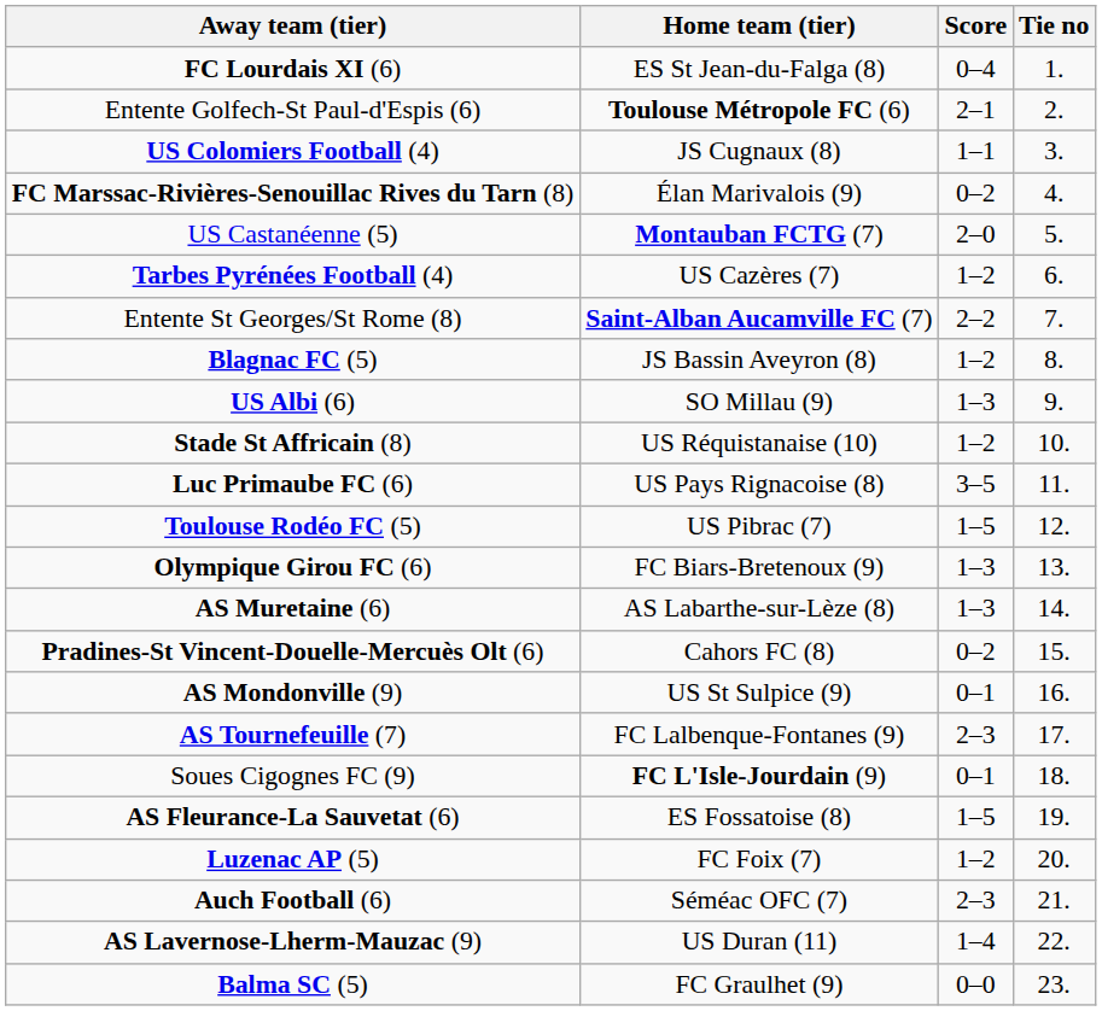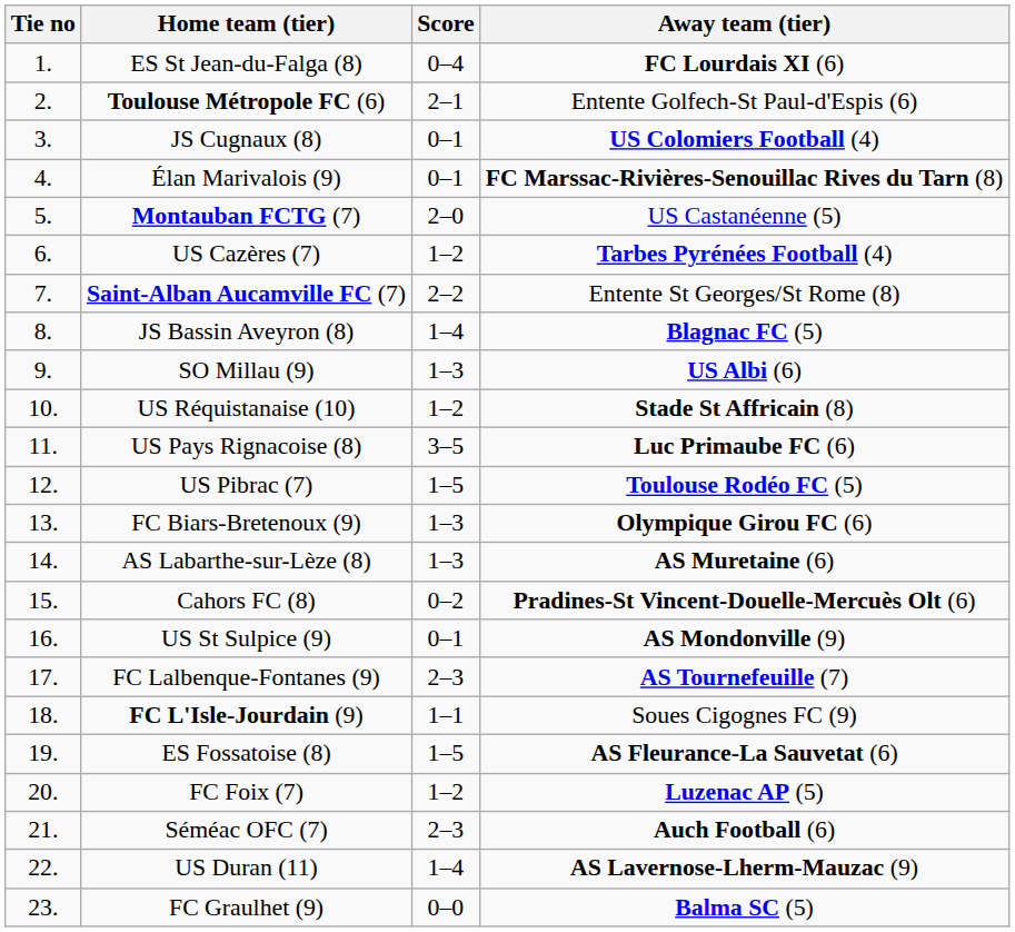 <table class="wikitable" style="text-align: center">
 <tr>
-<th>Away team (tier)</th>
+<th>Tie no</th>
 <th>Home team (tier)</th>
 <th>Score</th>
-<th>Tie no</th>
+<th>Away team (tier)</th>
 </tr>
 <tr>
-<td><strong>FC Lourdais XI</strong> (6)</td>
+<td>1.</td>
 <td>ES St Jean-du-Falga (8)</td>
 <td>0–4</td>
-<td>1.</td>
+<td><strong>FC Lourdais XI</strong> (6)</td>
 </tr>
 <tr>
-<td>Entente Golfech-St Paul-d'Espis (6)</td>
+<td>2.</td>
 <td><strong>Toulouse Métropole FC</strong> (6)</td>
 <td>2–1</td>
-<td>2.</td>
+<td>Entente Golfech-St Paul-d'Espis (6)</td>
 </tr>
 <tr>
+<td>3.</td>
+<td>JS Cugnaux (8)</td>
+<td>0–1</td>
 <td><strong><a href='#'>US Colomiers Football</a></strong> (4)</td>
-<td>JS Cugnaux (8)</td>
-<td>1–1 </td>
-<td>3.</td>
 </tr>
 <tr>
+<td>4.</td>
+<td>Élan Marivalois (9)</td>
+<td>0–1 </td>
 <td><strong>FC Marssac-Rivières-Senouillac Rives du Tarn</strong> (8)</td>
-<td>Élan Marivalois (9)</td>
-<td>0–2</td>
-<td>4.</td>
 </tr>
 <tr>
-<td><a href='#'>US Castanéenne</a> (5)</td>
+<td>5.</td>
 <td><strong><a href='#'>Montauban FCTG</a></strong> (7)</td>
 <td>2–0</td>
-<td>5.</td>
+<td><a href='#'>US Castanéenne</a> (5)</td>
 </tr>
 <tr>
-<td><strong><a href='#'>Tarbes Pyrénées Football</a></strong> (4)</td>
+<td>6.</td>
 <td>US Cazères (7)</td>
 <td>1–2</td>
-<td>6.</td>
+<td><strong><a href='#'>Tarbes Pyrénées Football</a></strong> (4)</td>
 </tr>
 <tr>
-<td>Entente St Georges/St Rome (8)</td>
+<td>7.</td>
 <td><strong><a href='#'>Saint-Alban Aucamville FC</a></strong> (7)</td>
 <td>2–2 </td>
-<td>7.</td>
+<td>Entente St Georges/St Rome (8)</td>
 </tr>
 <tr>
+<td>8.</td>
+<td>JS Bassin Aveyron (8)</td>
+<td>1–4</td>
 <td><strong><a href='#'>Blagnac FC</a></strong> (5)</td>
-<td>JS Bassin Aveyron (8)</td>
-<td>1–2</td>
-<td>8.</td>
 </tr>
 <tr>
-<td><strong><a href='#'>US Albi</a></strong> (6)</td>
+<td>9.</td>
 <td>SO Millau (9)</td>
 <td>1–3</td>
-<td>9.</td>
+<td><strong><a href='#'>US Albi</a></strong> (6)</td>
 </tr>
 <tr>
-<td><strong>Stade St Affricain</strong> (8)</td>
+<td>10.</td>
 <td>US Réquistanaise (10)</td>
 <td>1–2</td>
-<td>10.</td>
+<td><strong>Stade St Affricain</strong> (8)</td>
 </tr>
 <tr>
-<td><strong>Luc Primaube FC</strong> (6)</td>
+<td>11.</td>
 <td>US Pays Rignacoise (8)</td>
 <td>3–5 </td>
-<td>11.</td>
+<td><strong>Luc Primaube FC</strong> (6)</td>
 </tr>
 <tr>
-<td><strong><a href='#'>Toulouse Rodéo FC</a></strong> (5)</td>
+<td>12.</td>
 <td>US Pibrac (7)</td>
 <td>1–5 </td>
-<td>12.</td>
+<td><strong><a href='#'>Toulouse Rodéo FC</a></strong> (5)</td>
 </tr>
 <tr>
-<td><strong>Olympique Girou FC</strong> (6)</td>
+<td>13.</td>
 <td>FC Biars-Bretenoux (9)</td>
 <td>1–3</td>
-<td>13.</td>
+<td><strong>Olympique Girou FC</strong> (6)</td>
 </tr>
 <tr>
-<td><strong>AS Muretaine</strong> (6)</td>
+<td>14.</td>
 <td>AS Labarthe-sur-Lèze (8)</td>
 <td>1–3</td>
-<td>14.</td>
+<td><strong>AS Muretaine</strong> (6)</td>
 </tr>
 <tr>
-<td><strong>Pradines-St Vincent-Douelle-Mercuès Olt</strong> (6)</td>
+<td>15.</td>
 <td>Cahors FC (8)</td>
 <td>0–2</td>
-<td>15.</td>
+<td><strong>Pradines-St Vincent-Douelle-Mercuès Olt</strong> (6)</td>
 </tr>
 <tr>
-<td><strong>AS Mondonville</strong> (9)</td>
+<td>16.</td>
 <td>US St Sulpice (9)</td>
 <td>0–1</td>
-<td>16.</td>
+<td><strong>AS Mondonville</strong> (9)</td>
 </tr>
 <tr>
-<td><strong><a href='#'>AS Tournefeuille</a></strong> (7)</td>
+<td>17.</td>
 <td>FC Lalbenque-Fontanes (9)</td>
 <td>2–3</td>
-<td>17.</td>
+<td><strong><a href='#'>AS Tournefeuille</a></strong> (7)</td>
 </tr>
 <tr>
+<td>18.</td>
+<td><strong>FC L'Isle-Jourdain</strong> (9)</td>
+<td>1–1 </td>
 <td>Soues Cigognes FC (9)</td>
-<td><strong>FC L'Isle-Jourdain</strong> (9)</td>
-<td>0–1</td>
-<td>18.</td>
 </tr>
 <tr>
-<td><strong>AS Fleurance-La Sauvetat</strong> (6)</td>
+<td>19.</td>
 <td>ES Fossatoise (8)</td>
 <td>1–5 </td>
-<td>19.</td>
+<td><strong>AS Fleurance-La Sauvetat</strong> (6)</td>
 </tr>
 <tr>
-<td><strong><a href='#'>Luzenac AP</a></strong> (5)</td>
+<td>20.</td>
 <td>FC Foix (7)</td>
 <td>1–2</td>
-<td>20.</td>
+<td><strong><a href='#'>Luzenac AP</a></strong> (5)</td>
 </tr>
 <tr>
-<td><strong>Auch Football</strong> (6)</td>
+<td>21.</td>
 <td>Séméac OFC (7)</td>
 <td>2–3</td>
-<td>21.</td>
+<td><strong>Auch Football</strong> (6)</td>
 </tr>
 <tr>
-<td><strong>AS Lavernose-Lherm-Mauzac</strong> (9)</td>
+<td>22.</td>
 <td>US Duran (11)</td>
 <td>1–4</td>
-<td>22.</td>
+<td><strong>AS Lavernose-Lherm-Mauzac</strong> (9)</td>
 </tr>
 <tr>
-<td><strong><a href='#'>Balma SC</a></strong> (5)</td>
+<td>23.</td>
 <td>FC Graulhet (9)</td>
 <td>0–0 </td>
-<td>23.</td>
+<td><strong><a href='#'>Balma SC</a></strong> (5)</td>
 </tr>
 </table>
